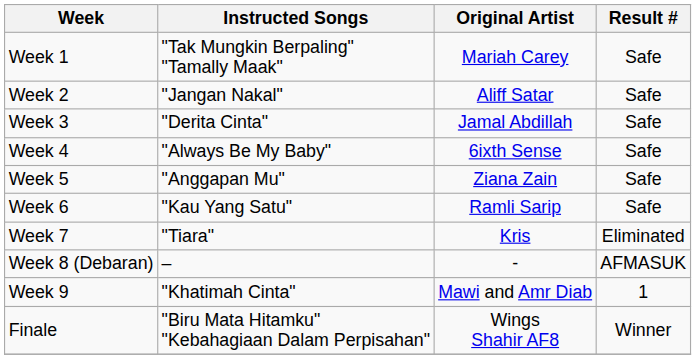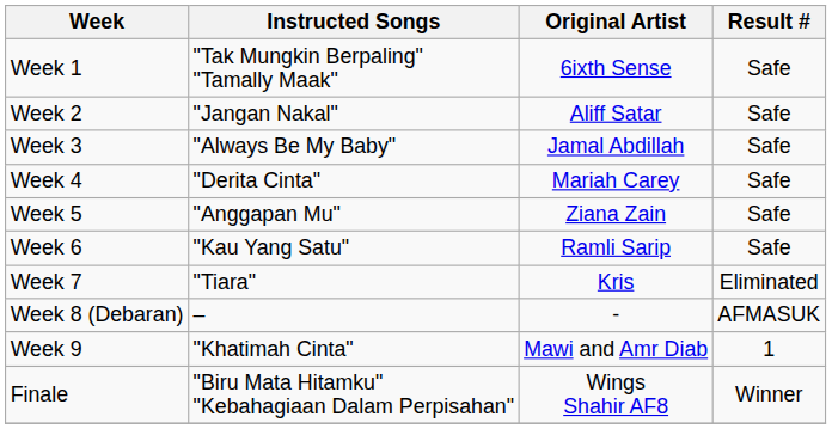 <table class="wikitable">
 <tr>
 <th>Week</th>
 <th>Instructed Songs</th>
 <th>Original Artist</th>
 <th>Result #</th>
 </tr>
 <tr>
 <td>Week 1</td>
 <td>"Tak Mungkin Berpaling"  <br>"Tamally Maak"</td>
-<td align="center"><a href='#'>Mariah Carey</a></td>
+<td align="center"><a href='#'>6ixth Sense</a></td>
 <td align="center">Safe</td>
 </tr>
 <tr>
 <td>Week 2</td>
 <td>"Jangan Nakal"</td>
 <td align="center"><a href='#'>Aliff Satar</a></td>
 <td align="center">Safe</td>
 </tr>
 <tr>
 <td>Week 3</td>
-<td>"Derita Cinta"</td>
+<td>"Always Be My Baby"</td>
 <td align="center"><a href='#'>Jamal Abdillah</a></td>
 <td align="center">Safe</td>
 </tr>
 <tr>
 <td>Week 4</td>
-<td>"Always Be My Baby"</td>
-<td align="center"><a href='#'>6ixth Sense</a></td>
+<td>"Derita Cinta"</td>
+<td align="center"><a href='#'>Mariah Carey</a></td>
 <td align="center">Safe</td>
 </tr>
 <tr>
 <td>Week 5</td>
 <td>"Anggapan Mu"</td>
 <td align="center"><a href='#'>Ziana Zain</a></td>
 <td align="center">Safe</td>
 </tr>
 <tr>
 <td>Week 6</td>
 <td>"Kau Yang Satu"</td>
 <td align="center"><a href='#'>Ramli Sarip</a></td>
 <td align="center">Safe</td>
 </tr>
 <tr>
 <td>Week 7</td>
 <td>"Tiara"</td>
 <td align="center"><a href='#'>Kris</a></td>
 <td align="center">Eliminated</td>
 </tr>
 <tr>
 <td>Week 8 (Debaran)</td>
 <td>–</td>
 <td align="center">-</td>
 <td align="center">AFMASUK</td>
 </tr>
 <tr>
 <td>Week 9</td>
 <td>"Khatimah Cinta"</td>
 <td align="center"><a href='#'>Mawi</a> and <a href='#'>Amr Diab</a></td>
 <td align="center">1</td>
 </tr>
 <tr>
 <td>Finale</td>
 <td>"Biru Mata Hitamku" <br>"Kebahagiaan Dalam Perpisahan"</td>
 <td align="center">Wings <br> <a href='#'>Shahir AF8</a></td>
 <td align="center">Winner</td>
 </tr>
 <tr>
 </tr>
 </table>
